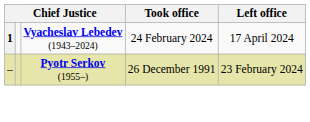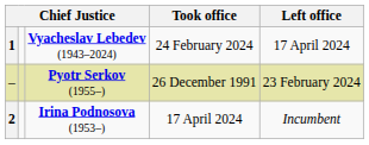 <table class="wikitable" style="text-align: center;">
 <tr>
 <th colspan="3">Chief Justice</th>
 <th>Took office</th>
 <th>Left office</th>
 </tr>
 <tr>
 <th>1</th>
 <td></td>
 <td><strong><a href='#'>Vyacheslav Lebedev</a></strong><br><small>(1943–2024)</small></td>
 <td>24 February 2024</td>
 <td>17 April 2024</td>
 </tr>
 <tr bgcolor="#e6e6aa">
 <td>–</td>
 <td></td>
 <td><strong><a href='#'>Pyotr Serkov</a></strong><br><small>(1955–)</small></td>
 <td>26 December 1991</td>
 <td>23 February 2024</td>
 </tr>
+<tr>
+<th>2</th>
+<td></td>
+<td><strong><a href='#'>Irina Podnosova</a></strong><br><small>(1953–)</small></td>
+<td>17 April 2024</td>
+<td><em>Incumbent</em></td>
+</tr>
 </table>
